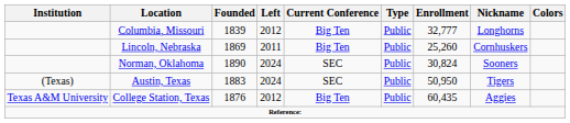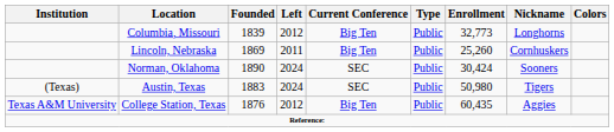 <table class="wikitable sortable" style="text-align:center">
 <tr>
 <th>Institution</th>
 <th>Location</th>
 <th>Founded</th>
 <th>Left</th>
 <th>Current Conference</th>
 <th>Type</th>
 <th>Enrollment</th>
 <th>Nickname</th>
 <th class="unsortable">Colors</th>
 </tr>
 <tr>
 <td></td>
 <td><a href='#'>Columbia, Missouri</a></td>
 <td>1839</td>
 <td>2012</td>
 <td><a href='#'>Big Ten</a></td>
 <td><a href='#'>Public</a></td>
-<td>32,777</td>
+<td>32,773</td>
 <td><a href='#'>Longhorns</a></td>
 <td></td>
 </tr>
 <tr>
 <td></td>
 <td><a href='#'>Lincoln, Nebraska</a></td>
 <td>1869</td>
 <td>2011</td>
 <td><a href='#'>Big Ten</a></td>
 <td><a href='#'>Public</a></td>
 <td>25,260</td>
 <td><a href='#'>Cornhuskers</a></td>
 <td></td>
 </tr>
 <tr>
 <td></td>
 <td><a href='#'>Norman, Oklahoma</a></td>
 <td>1890</td>
 <td>2024</td>
 <td>SEC</td>
 <td><a href='#'>Public</a></td>
-<td>30,824</td>
+<td>30,424</td>
 <td><a href='#'>Sooners</a></td>
 <td></td>
 </tr>
 <tr>
 <td> (Texas)</td>
 <td><a href='#'>Austin, Texas</a></td>
 <td>1883</td>
 <td>2024</td>
 <td>SEC</td>
 <td><a href='#'>Public</a></td>
-<td>50,950</td>
+<td>50,980</td>
 <td><a href='#'>Tigers</a></td>
 <td></td>
 </tr>
 <tr>
 <td><a href='#'>Texas A&M University</a></td>
 <td><a href='#'>College Station, Texas</a></td>
 <td>1876</td>
 <td>2012</td>
 <td><a href='#'>Big Ten</a></td>
 <td><a href='#'>Public</a></td>
 <td>60,435</td>
 <td><a href='#'>Aggies</a></td>
 <td></td>
 </tr>
 <tr>
 <td colspan="10"  style="font-size:8pt; text-align:center;"><strong>Reference:</strong></td>
 </tr>
 </table>
